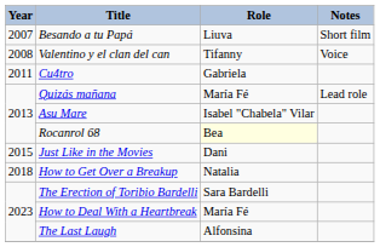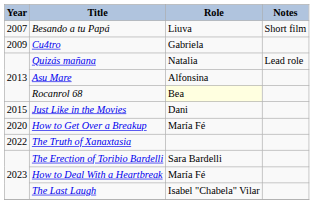 <table class="wikitable">
 <tr>
 <th style="background:#B0C4DE;">Year</th>
 <th style="background:#B0C4DE;">Title</th>
 <th style="background:#B0C4DE;">Role</th>
 <th style="background:#B0C4DE;">Notes</th>
 </tr>
 <tr>
 <td>2007</td>
 <td><em>Besando a tu Papá</em></td>
 <td>Liuva</td>
 <td>Short film</td>
 </tr>
 <tr>
-<td>2008</td>
-<td><em>Valentino y el clan del can</em></td>
-<td>Tifanny</td>
-<td>Voice</td>
-</tr>
-<tr>
-<td>2011</td>
+<td>2009</td>
 <td><em><a href='#'>Cu4tro</a></em></td>
 <td>Gabriela</td>
 <td></td>
 </tr>
 <tr>
 <td rowspan=3>2013</td>
 <td><em><a href='#'>Quizás mañana</a></em></td>
-<td>María Fé</td>
+<td>Natalia</td>
 <td>Lead role</td>
 </tr>
 <tr>
 <td><em><a href='#'>Asu Mare</a></em></td>
-<td>Isabel "Chabela" Vilar</td>
+<td>Alfonsina</td>
 <td></td>
 </tr>
 <tr>
 <td><em>Rocanrol 68</em></td>
 <td style="background: lightyellow;">Bea</td>
 <td></td>
 </tr>
 <tr>
 <td>2015</td>
 <td><em><a href='#'>Just Like in the Movies</a></em></td>
 <td>Dani</td>
 <td></td>
 </tr>
 <tr>
-<td>2018</td>
+<td>2020</td>
 <td><em><a href='#'>How to Get Over a Breakup</a></em></td>
-<td>Natalia</td>
+<td>María Fé</td>
+<td></td>
+</tr>
+<tr>
+<td>2022</td>
+<td><em><a href='#'>The Truth of Xanaxtasia</a></em></td>
+<td></td>
 <td></td>
 </tr>
 <tr>
 <td rowspan="3">2023</td>
 <td><em><a href='#'>The Erection of Toribio Bardelli</a></em></td>
 <td>Sara Bardelli</td>
 <td></td>
 </tr>
 <tr>
 <td><em><a href='#'>How to Deal With a Heartbreak</a></em></td>
 <td>María Fé</td>
 <td></td>
 </tr>
 <tr>
 <td><em><a href='#'>The Last Laugh</a></em></td>
-<td>Alfonsina</td>
+<td>Isabel "Chabela" Vilar</td>
 <td></td>
 </tr>
 <tr>
 </tr>
 </table>
